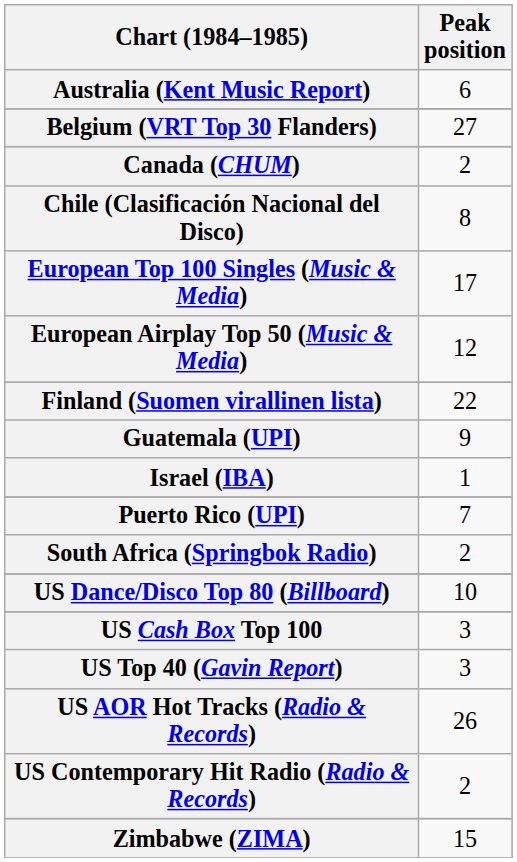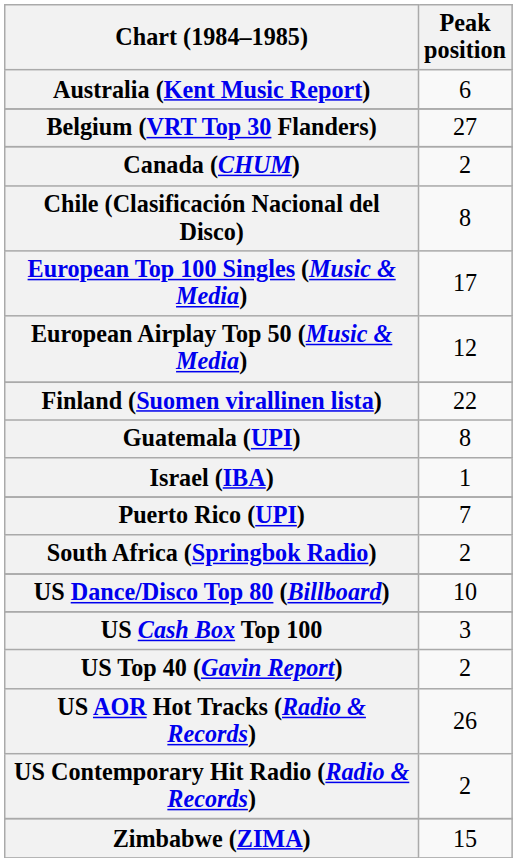 <table class="wikitable sortable plainrowheaders" style="text-align:center">
 <tr>
 <th style="width: 200pt;">Chart (1984–1985)</th>
 <th style="width: 40pt;">Peak<br>position</th>
 </tr>
 <tr>
 <th scope="row">Australia (<a href='#'>Kent Music Report</a>)</th>
 <td>6</td>
 </tr>
 <tr>
 </tr>
 <tr>
 </tr>
 <tr>
 <th scope="row">Belgium (<a href='#'>VRT Top 30</a> Flanders)</th>
 <td>27</td>
 </tr>
 <tr>
 </tr>
 <tr>
 <th scope="row">Canada (<a href='#'><em>CHUM</em></a>)</th>
 <td>2</td>
 </tr>
 <tr>
 <th scope="row">Chile (Clasificación Nacional del Disco)</th>
 <td>8</td>
 </tr>
 <tr>
 <th scope="row"><a href='#'>European Top 100 Singles</a> (<em><a href='#'>Music & Media</a></em>)</th>
 <td>17</td>
 </tr>
 <tr>
 <th scope="row">European Airplay Top 50 (<em><a href='#'>Music & Media</a></em>)</th>
 <td>12</td>
 </tr>
 <tr>
 </tr>
 <tr>
 <th scope="row">Finland (<a href='#'>Suomen virallinen lista</a>)</th>
 <td>22</td>
 </tr>
 <tr>
 <th scope="row">Guatemala (<a href='#'>UPI</a>)</th>
-<td>9</td>
+<td>8</td>
 </tr>
 <tr>
 <th scope="row">Israel (<a href='#'>IBA</a>)</th>
 <td>1</td>
 </tr>
 <tr>
 </tr>
 <tr>
 </tr>
 <tr>
 </tr>
 <tr>
 <th scope="row">Puerto Rico (<a href='#'>UPI</a>)</th>
 <td>7</td>
 </tr>
 <tr>
 <th scope="row">South Africa (<a href='#'>Springbok Radio</a>)</th>
 <td>2</td>
 </tr>
 <tr>
 </tr>
 <tr>
 </tr>
 <tr>
 </tr>
 <tr>
 <th scope="row">US <a href='#'>Dance/Disco Top 80</a> (<em><a href='#'>Billboard</a></em>)</th>
 <td>10</td>
 </tr>
 <tr>
 </tr>
 <tr>
 <th scope="row">US <a href='#'><em>Cash Box</em></a> Top 100</th>
 <td>3</td>
 </tr>
 <tr>
 <th scope="row">US Top 40 (<em><a href='#'>Gavin Report</a></em>)</th>
-<td>3</td>
+<td>2</td>
 </tr>
 <tr>
 <th scope="row">US <a href='#'>AOR</a> Hot Tracks (<em><a href='#'>Radio & Records</a></em>)</th>
 <td>26</td>
 </tr>
 <tr>
 <th scope="row">US Contemporary Hit Radio (<em><a href='#'>Radio & Records</a></em>)</th>
 <td>2</td>
 </tr>
 <tr>
 </tr>
 <tr>
 <th scope="row">Zimbabwe (<a href='#'>ZIMA</a>)</th>
 <td>15</td>
 </tr>
 </table>
